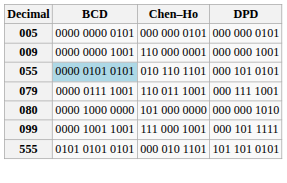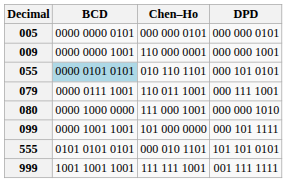 <table class=wikitable style="text-align:center">
 <tr valign=top align=center>
 <th>Decimal</th>
 <th>BCD</th>
 <th>Chen–Ho</th>
 <th>DPD</th>
 </tr>
 <tr>
 <th>005</th>
 <td>0000 0000 0101</td>
 <td>000 000 0101</td>
 <td>000 000 0101</td>
 </tr>
 <tr>
 <th>009</th>
 <td>0000 0000 1001</td>
 <td>110 000 0001</td>
 <td>000 000 1001</td>
 </tr>
 <tr>
 <th>055</th>
 <td style="background: lightblue;">0000 0101 0101</td>
 <td>010 110 1101</td>
 <td>000 101 0101</td>
 </tr>
 <tr>
 <th>079</th>
 <td>0000 0111 1001</td>
 <td>110 011 1001</td>
 <td>000 111 1001</td>
 </tr>
 <tr>
 <th>080</th>
 <td>0000 1000 0000</td>
-<td>101 000 0000</td>
+<td>111 000 1001</td>
 <td>000 000 1010</td>
 </tr>
 <tr>
 <th>099</th>
 <td>0000 1001 1001</td>
-<td>111 000 1001</td>
+<td>101 000 0000</td>
 <td>000 101 1111</td>
 </tr>
 <tr>
 <th>555</th>
 <td>0101 0101 0101</td>
 <td>000 010 1101</td>
 <td>101 101 0101</td>
 </tr>
+<tr>
+<th>999</th>
+<td>1001 1001 1001</td>
+<td>111 111 1001</td>
+<td>001 111 1111</td>
+</tr>
 </table>
